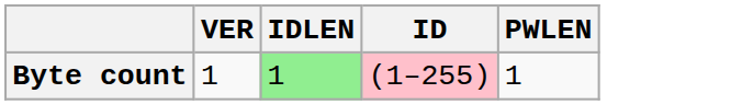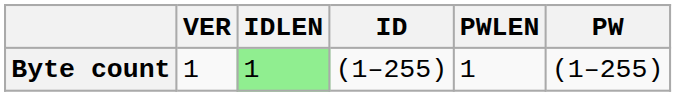 <table class="wikitable">
 <tr>
 <th></th>
 <th>VER</th>
 <th>IDLEN</th>
 <th>ID</th>
 <th>PWLEN</th>
+<th>PW</th>
 </tr>
 <tr>
 <th scope=row>Byte count</th>
 <td>1</td>
 <td style="background: lightgreen;">1</td>
-<td style="background: pink;">(1–255)</td>
+<td>(1–255)</td>
 <td>1</td>
+<td>(1–255)</td>
 </tr>
 </table>
